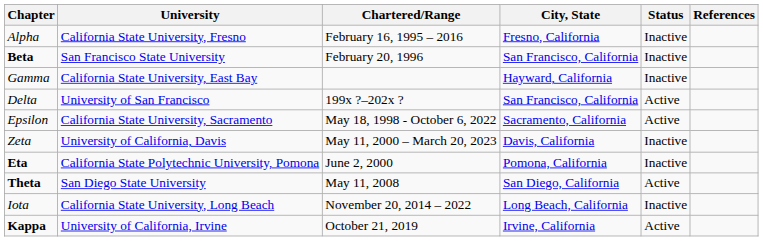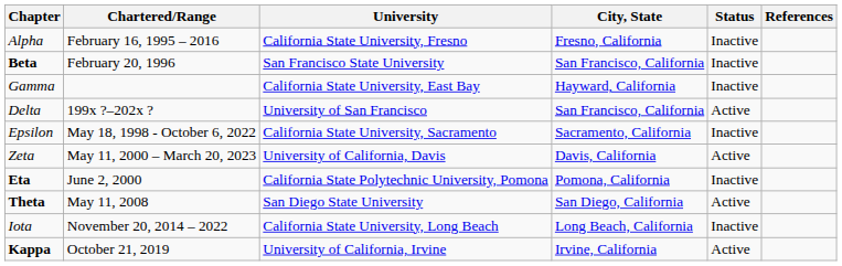 <table class="wikitable sortable">
 <tr>
 <th>Chapter</th>
+<th>Chartered/Range</th>
 <th>University</th>
-<th>Chartered/Range</th>
 <th>City, State</th>
 <th>Status</th>
 <th>References</th>
 </tr>
 <tr>
 <td><em>Alpha</em></td>
+<td>February 16, 1995 – 2016</td>
 <td><a href='#'>California State University, Fresno</a></td>
-<td>February 16, 1995 – 2016</td>
 <td><a href='#'>Fresno, California</a></td>
 <td>Inactive</td>
 <td></td>
 </tr>
 <tr>
 <td><strong>Beta</strong></td>
+<td>February 20, 1996</td>
 <td><a href='#'>San Francisco State University</a></td>
-<td>February 20, 1996</td>
 <td><a href='#'>San Francisco, California</a></td>
 <td>Inactive</td>
 <td></td>
 </tr>
 <tr>
 <td><em>Gamma</em></td>
+<td></td>
 <td><a href='#'>California State University, East Bay</a></td>
-<td></td>
 <td><a href='#'>Hayward, California</a></td>
 <td>Inactive</td>
 <td></td>
 </tr>
 <tr>
 <td><em>Delta</em></td>
+<td>199x ?–202x ?</td>
 <td><a href='#'>University of San Francisco</a></td>
-<td>199x ?–202x ?</td>
 <td><a href='#'>San Francisco, California</a></td>
 <td>Active</td>
 <td></td>
 </tr>
 <tr>
 <td><em>Epsilon</em></td>
+<td>May 18, 1998 - October 6, 2022</td>
 <td><a href='#'>California State University, Sacramento</a></td>
-<td>May 18, 1998 - October 6, 2022</td>
 <td><a href='#'>Sacramento, California</a></td>
+<td>Inactive</td>
+<td></td>
+</tr>
+<tr>
+<td><em>Zeta</em></td>
+<td>May 11, 2000 – March 20, 2023</td>
+<td><a href='#'>University of California, Davis</a></td>
+<td><a href='#'>Davis, California</a></td>
 <td>Active</td>
 <td></td>
 </tr>
 <tr>
-<td><em>Zeta</em></td>
-<td><a href='#'>University of California, Davis</a></td>
-<td>May 11, 2000 – March 20, 2023</td>
-<td><a href='#'>Davis, California</a></td>
-<td>Inactive</td>
-<td></td>
-</tr>
-<tr>
 <td><strong>Eta</strong></td>
+<td>June 2, 2000</td>
 <td><a href='#'>California State Polytechnic University, Pomona</a></td>
-<td>June 2, 2000</td>
 <td><a href='#'>Pomona, California</a></td>
 <td>Inactive</td>
 <td></td>
 </tr>
 <tr>
 <td><strong>Theta</strong></td>
+<td>May 11, 2008</td>
 <td><a href='#'>San Diego State University</a></td>
-<td>May 11, 2008</td>
 <td><a href='#'>San Diego, California</a></td>
 <td>Active</td>
 <td></td>
 </tr>
 <tr>
 <td><em>Iota</em></td>
+<td>November 20, 2014 – 2022</td>
 <td><a href='#'>California State University, Long Beach</a></td>
-<td>November 20, 2014 – 2022</td>
 <td><a href='#'>Long Beach, California</a></td>
 <td>Inactive</td>
 <td></td>
 </tr>
 <tr>
 <td><strong>Kappa</strong></td>
+<td>October 21, 2019</td>
 <td><a href='#'>University of California, Irvine</a></td>
-<td>October 21, 2019</td>
 <td><a href='#'>Irvine, California</a></td>
 <td>Active</td>
 <td></td>
 </tr>
 </table>
